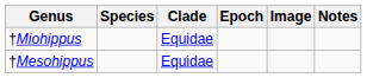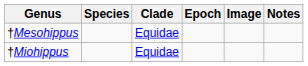 <table class="wikitable sortable">
 <tr>
 <th>Genus</th>
 <th>Species</th>
 <th>Clade</th>
 <th>Epoch</th>
 <th>Image</th>
 <th>Notes</th>
 </tr>
 <tr>
+<td>†<em><a href='#'>Mesohippus</a></em></td>
+<td></td>
+<td><a href='#'>Equidae</a></td>
+<td></td>
+<td></td>
+<td></td>
+</tr>
+<tr>
 <td>†<em><a href='#'>Miohippus</a></em></td>
 <td></td>
 <td><a href='#'>Equidae</a></td>
 <td></td>
 <td></td>
 <td></td>
 </tr>
-<tr>
-<td>†<em><a href='#'>Mesohippus</a></em></td>
-<td></td>
-<td><a href='#'>Equidae</a></td>
-<td></td>
-<td></td>
-<td></td>
-</tr>
 </table>
